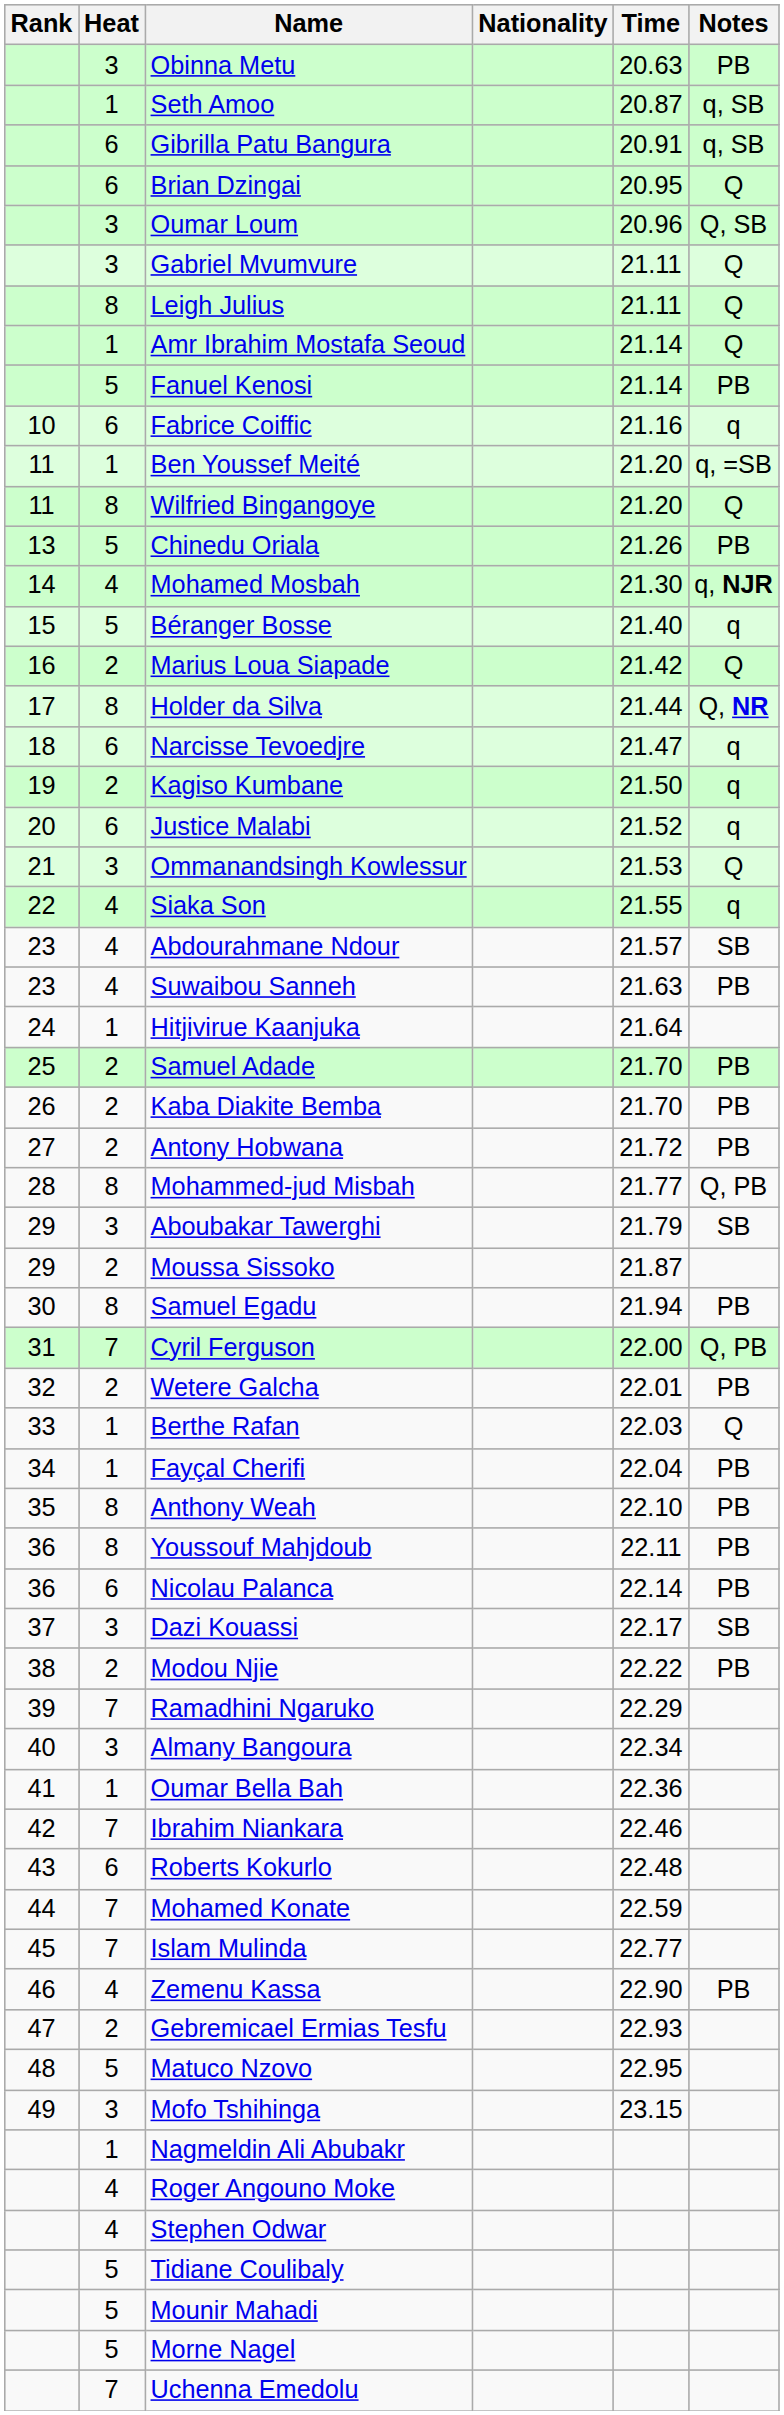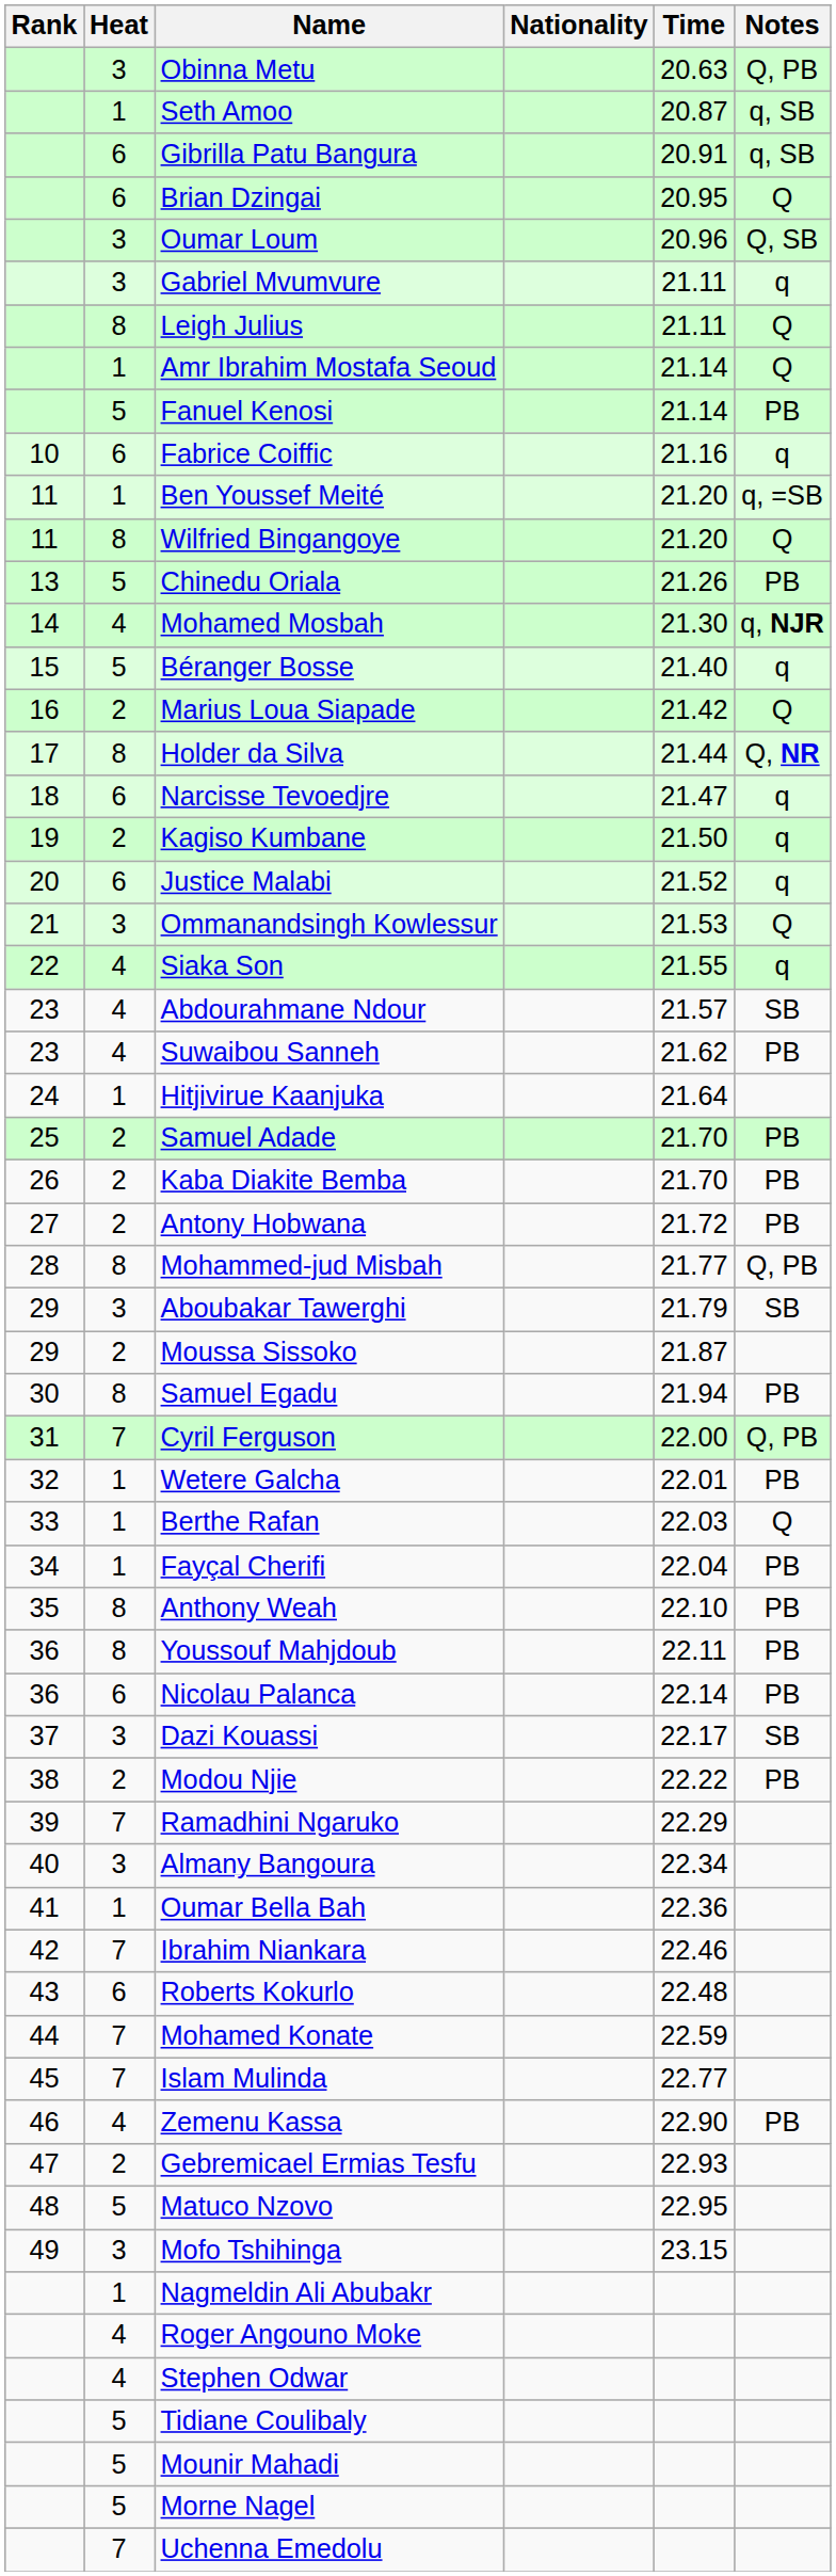 <table class="wikitable sortable" style="text-align:center">
 <tr>
 <th>Rank</th>
 <th>Heat</th>
 <th>Name</th>
 <th>Nationality</th>
 <th>Time</th>
 <th>Notes</th>
 </tr>
 <tr bgcolor=ccffcc>
 <td></td>
 <td>3</td>
 <td align=left><a href='#'>Obinna Metu</a></td>
 <td align=left></td>
 <td>20.63</td>
-<td>PB</td>
+<td>Q, PB</td>
 </tr>
 <tr bgcolor=ccffcc>
 <td></td>
 <td>1</td>
 <td align=left><a href='#'>Seth Amoo</a></td>
 <td align=left></td>
 <td>20.87</td>
 <td>q, SB</td>
 </tr>
 <tr bgcolor=ccffcc>
 <td></td>
 <td>6</td>
 <td align=left><a href='#'>Gibrilla Patu Bangura</a></td>
 <td align=left></td>
 <td>20.91</td>
 <td>q, SB</td>
 </tr>
 <tr bgcolor=ccffcc>
 <td></td>
 <td>6</td>
 <td align=left><a href='#'>Brian Dzingai</a></td>
 <td align=left></td>
 <td>20.95</td>
 <td>Q</td>
 </tr>
 <tr bgcolor=ccffcc>
 <td></td>
 <td>3</td>
 <td align=left><a href='#'>Oumar Loum</a></td>
 <td align=left></td>
 <td>20.96</td>
 <td>Q, SB</td>
 </tr>
 <tr bgcolor=ddffdd>
 <td></td>
 <td>3</td>
 <td align=left><a href='#'>Gabriel Mvumvure</a></td>
 <td align=left></td>
 <td>21.11</td>
-<td>Q</td>
+<td>q</td>
 </tr>
 <tr bgcolor=ccffcc>
 <td></td>
 <td>8</td>
 <td align=left><a href='#'>Leigh Julius</a></td>
 <td align=left></td>
 <td>21.11</td>
 <td>Q</td>
 </tr>
 <tr bgcolor=ccffcc>
 <td></td>
 <td>1</td>
 <td align=left><a href='#'>Amr Ibrahim Mostafa Seoud</a></td>
 <td align=left></td>
 <td>21.14</td>
 <td>Q</td>
 </tr>
 <tr bgcolor=ccffcc>
 <td></td>
 <td>5</td>
 <td align=left><a href='#'>Fanuel Kenosi</a></td>
 <td align=left></td>
 <td>21.14</td>
 <td>PB</td>
 </tr>
 <tr bgcolor=ddffdd>
 <td>10</td>
 <td>6</td>
 <td align=left><a href='#'>Fabrice Coiffic</a></td>
 <td align=left></td>
 <td>21.16</td>
 <td>q</td>
 </tr>
 <tr bgcolor=ddffdd>
 <td>11</td>
 <td>1</td>
 <td align=left><a href='#'>Ben Youssef Meité</a></td>
 <td align=left></td>
 <td>21.20</td>
 <td>q, =SB</td>
 </tr>
 <tr bgcolor=ccffcc>
 <td>11</td>
 <td>8</td>
 <td align=left><a href='#'>Wilfried Bingangoye</a></td>
 <td align=left></td>
 <td>21.20</td>
 <td>Q</td>
 </tr>
 <tr bgcolor=ccffcc>
 <td>13</td>
 <td>5</td>
 <td align=left><a href='#'>Chinedu Oriala</a></td>
 <td align=left></td>
 <td>21.26</td>
 <td>PB</td>
 </tr>
 <tr bgcolor=ccffcc>
 <td>14</td>
 <td>4</td>
 <td align=left><a href='#'>Mohamed Mosbah</a></td>
 <td align=left></td>
 <td>21.30</td>
 <td>q, <strong>NJR</strong></td>
 </tr>
 <tr bgcolor=ddffdd>
 <td>15</td>
 <td>5</td>
 <td align=left><a href='#'>Béranger Bosse</a></td>
 <td align=left></td>
 <td>21.40</td>
 <td>q</td>
 </tr>
 <tr bgcolor=ccffcc>
 <td>16</td>
 <td>2</td>
 <td align=left><a href='#'>Marius Loua Siapade</a></td>
 <td align=left></td>
 <td>21.42</td>
 <td>Q</td>
 </tr>
 <tr bgcolor=ddffdd>
 <td>17</td>
 <td>8</td>
 <td align=left><a href='#'>Holder da Silva</a></td>
 <td align=left></td>
 <td>21.44</td>
 <td>Q, <strong><a href='#'>NR</a></strong></td>
 </tr>
 <tr bgcolor=ddffdd>
 <td>18</td>
 <td>6</td>
 <td align=left><a href='#'>Narcisse Tevoedjre</a></td>
 <td align=left></td>
 <td>21.47</td>
 <td>q</td>
 </tr>
 <tr bgcolor=ccffcc>
 <td>19</td>
 <td>2</td>
 <td align=left><a href='#'>Kagiso Kumbane</a></td>
 <td align=left></td>
 <td>21.50</td>
 <td>q</td>
 </tr>
 <tr bgcolor=ddffdd>
 <td>20</td>
 <td>6</td>
 <td align=left><a href='#'>Justice Malabi</a></td>
 <td align=left></td>
 <td>21.52</td>
 <td>q</td>
 </tr>
 <tr bgcolor=ddffdd>
 <td>21</td>
 <td>3</td>
 <td align=left><a href='#'>Ommanandsingh Kowlessur</a></td>
 <td align=left></td>
 <td>21.53</td>
 <td>Q</td>
 </tr>
 <tr bgcolor=ccffcc>
 <td>22</td>
 <td>4</td>
 <td align=left><a href='#'>Siaka Son</a></td>
 <td align=left></td>
 <td>21.55</td>
 <td>q</td>
 </tr>
 <tr>
 <td>23</td>
 <td>4</td>
 <td align=left><a href='#'>Abdourahmane Ndour</a></td>
 <td align=left></td>
 <td>21.57</td>
 <td>SB</td>
 </tr>
 <tr>
 <td>23</td>
 <td>4</td>
 <td align=left><a href='#'>Suwaibou Sanneh</a></td>
 <td align=left></td>
-<td>21.63</td>
+<td>21.62</td>
 <td>PB</td>
 </tr>
 <tr>
 <td>24</td>
 <td>1</td>
 <td align=left><a href='#'>Hitjivirue Kaanjuka</a></td>
 <td align=left></td>
 <td>21.64</td>
 <td></td>
 </tr>
 <tr bgcolor=ccffcc>
 <td>25</td>
 <td>2</td>
 <td align=left><a href='#'>Samuel Adade</a></td>
 <td align=left></td>
 <td>21.70</td>
 <td>PB</td>
 </tr>
 <tr>
 <td>26</td>
 <td>2</td>
 <td align=left><a href='#'>Kaba Diakite Bemba</a></td>
 <td align=left></td>
 <td>21.70</td>
 <td>PB</td>
 </tr>
 <tr>
 <td>27</td>
 <td>2</td>
 <td align=left><a href='#'>Antony Hobwana</a></td>
 <td align=left></td>
 <td>21.72</td>
 <td>PB</td>
 </tr>
 <tr>
 <td>28</td>
 <td>8</td>
 <td align=left><a href='#'>Mohammed-jud Misbah</a></td>
 <td align=left></td>
 <td>21.77</td>
 <td>Q, PB</td>
 </tr>
 <tr>
 <td>29</td>
 <td>3</td>
 <td align=left><a href='#'>Aboubakar Tawerghi</a></td>
 <td align=left></td>
 <td>21.79</td>
 <td>SB</td>
 </tr>
 <tr>
 <td>29</td>
 <td>2</td>
 <td align=left><a href='#'>Moussa Sissoko</a></td>
 <td align=left></td>
 <td>21.87</td>
 <td></td>
 </tr>
 <tr>
 <td>30</td>
 <td>8</td>
 <td align=left><a href='#'>Samuel Egadu</a></td>
 <td align=left></td>
 <td>21.94</td>
 <td>PB</td>
 </tr>
 <tr bgcolor=ccffcc>
 <td>31</td>
 <td>7</td>
 <td align=left><a href='#'>Cyril Ferguson</a></td>
 <td align=left></td>
 <td>22.00</td>
 <td>Q, PB</td>
 </tr>
 <tr>
 <td>32</td>
-<td>2</td>
+<td>1</td>
 <td align=left><a href='#'>Wetere Galcha</a></td>
 <td align=left></td>
 <td>22.01</td>
 <td>PB</td>
 </tr>
 <tr>
 <td>33</td>
 <td>1</td>
 <td align=left><a href='#'>Berthe Rafan</a></td>
 <td align=left></td>
 <td>22.03</td>
 <td>Q</td>
 </tr>
 <tr>
 <td>34</td>
 <td>1</td>
 <td align=left><a href='#'>Fayçal Cherifi</a></td>
 <td align=left></td>
 <td>22.04</td>
 <td>PB</td>
 </tr>
 <tr>
 <td>35</td>
 <td>8</td>
 <td align=left><a href='#'>Anthony Weah</a></td>
 <td align=left></td>
 <td>22.10</td>
 <td>PB</td>
 </tr>
 <tr>
 <td>36</td>
 <td>8</td>
 <td align=left><a href='#'>Youssouf Mahjdoub</a></td>
 <td align=left></td>
 <td>22.11</td>
 <td>PB</td>
 </tr>
 <tr>
 <td>36</td>
 <td>6</td>
 <td align=left><a href='#'>Nicolau Palanca</a></td>
 <td align=left></td>
 <td>22.14</td>
 <td>PB</td>
 </tr>
 <tr>
 <td>37</td>
 <td>3</td>
 <td align=left><a href='#'>Dazi Kouassi</a></td>
 <td align=left></td>
 <td>22.17</td>
 <td>SB</td>
 </tr>
 <tr>
 <td>38</td>
 <td>2</td>
 <td align=left><a href='#'>Modou Njie</a></td>
 <td align=left></td>
 <td>22.22</td>
 <td>PB</td>
 </tr>
 <tr>
 <td>39</td>
 <td>7</td>
 <td align=left><a href='#'>Ramadhini Ngaruko</a></td>
 <td align=left></td>
 <td>22.29</td>
 <td></td>
 </tr>
 <tr>
 <td>40</td>
 <td>3</td>
 <td align=left><a href='#'>Almany Bangoura</a></td>
 <td align=left></td>
 <td>22.34</td>
 <td></td>
 </tr>
 <tr>
 <td>41</td>
 <td>1</td>
 <td align=left><a href='#'>Oumar Bella Bah</a></td>
 <td align=left></td>
 <td>22.36</td>
 <td></td>
 </tr>
 <tr>
 <td>42</td>
 <td>7</td>
 <td align=left><a href='#'>Ibrahim Niankara</a></td>
 <td align=left></td>
 <td>22.46</td>
 <td></td>
 </tr>
 <tr>
 <td>43</td>
 <td>6</td>
 <td align=left><a href='#'>Roberts Kokurlo</a></td>
 <td align=left></td>
 <td>22.48</td>
 <td></td>
 </tr>
 <tr>
 <td>44</td>
 <td>7</td>
 <td align=left><a href='#'>Mohamed Konate</a></td>
 <td align=left></td>
 <td>22.59</td>
 <td></td>
 </tr>
 <tr>
 <td>45</td>
 <td>7</td>
 <td align=left><a href='#'>Islam Mulinda</a></td>
 <td align=left></td>
 <td>22.77</td>
 <td></td>
 </tr>
 <tr>
 <td>46</td>
 <td>4</td>
 <td align=left><a href='#'>Zemenu Kassa</a></td>
 <td align=left></td>
 <td>22.90</td>
 <td>PB</td>
 </tr>
 <tr>
 <td>47</td>
 <td>2</td>
 <td align=left><a href='#'>Gebremicael Ermias Tesfu</a></td>
 <td align=left></td>
 <td>22.93</td>
 <td></td>
 </tr>
 <tr>
 <td>48</td>
 <td>5</td>
 <td align=left><a href='#'>Matuco Nzovo</a></td>
 <td align=left></td>
 <td>22.95</td>
 <td></td>
 </tr>
 <tr>
 <td>49</td>
 <td>3</td>
 <td align=left><a href='#'>Mofo Tshihinga</a></td>
 <td align=left></td>
 <td>23.15</td>
 <td></td>
 </tr>
 <tr>
 <td></td>
 <td>1</td>
 <td align=left><a href='#'>Nagmeldin Ali Abubakr</a></td>
 <td align=left></td>
 <td></td>
 <td></td>
 </tr>
 <tr>
 <td></td>
 <td>4</td>
 <td align=left><a href='#'>Roger Angouno Moke</a></td>
 <td align=left></td>
 <td></td>
 <td></td>
 </tr>
 <tr>
 <td></td>
 <td>4</td>
 <td align=left><a href='#'>Stephen Odwar</a></td>
 <td align=left></td>
 <td></td>
 <td></td>
 </tr>
 <tr>
 <td></td>
 <td>5</td>
 <td align=left><a href='#'>Tidiane Coulibaly</a></td>
 <td align=left></td>
 <td></td>
 <td></td>
 </tr>
 <tr>
 <td></td>
 <td>5</td>
 <td align=left><a href='#'>Mounir Mahadi</a></td>
 <td align=left></td>
 <td></td>
 <td></td>
 </tr>
 <tr>
 <td></td>
 <td>5</td>
 <td align=left><a href='#'>Morne Nagel</a></td>
 <td align=left></td>
 <td></td>
 <td></td>
 </tr>
 <tr>
 <td></td>
 <td>7</td>
 <td align=left><a href='#'>Uchenna Emedolu</a></td>
 <td align=left></td>
 <td></td>
 <td></td>
 </tr>
 </table>
